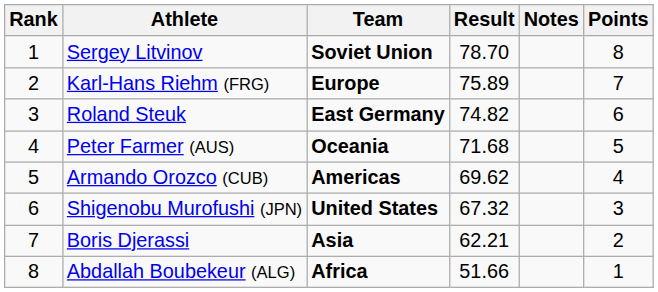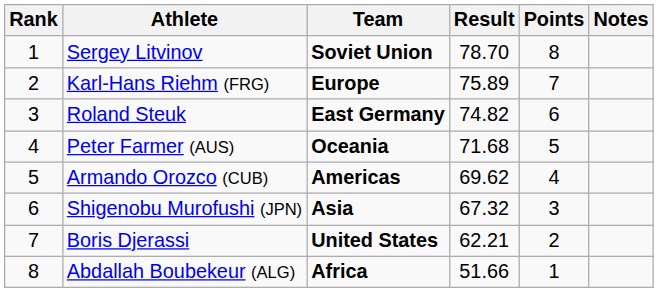 <table class="wikitable" style="text-align:center">
 <tr>
 <th>Rank</th>
 <th>Athlete</th>
 <th>Team</th>
 <th>Result</th>
+<th>Points</th>
 <th>Notes</th>
-<th>Points</th>
 </tr>
 <tr>
 <td>1</td>
 <td align="left"><a href='#'>Sergey Litvinov</a></td>
 <td align=left><strong>Soviet Union</strong></td>
 <td>78.70</td>
+<td>8</td>
 <td></td>
-<td>8</td>
 </tr>
 <tr>
 <td>2</td>
 <td align="left"><a href='#'>Karl-Hans Riehm</a> <small>(FRG) </small></td>
 <td align=left><strong>Europe</strong></td>
 <td>75.89</td>
+<td>7</td>
 <td></td>
-<td>7</td>
 </tr>
 <tr>
 <td>3</td>
 <td align="left"><a href='#'>Roland Steuk</a></td>
 <td align=left><strong>East Germany</strong></td>
 <td>74.82</td>
+<td>6</td>
 <td></td>
-<td>6</td>
 </tr>
 <tr>
 <td>4</td>
 <td align="left"><a href='#'>Peter Farmer</a> <small>(AUS) </small></td>
 <td align=left><strong>Oceania</strong></td>
 <td>71.68</td>
+<td>5</td>
 <td></td>
-<td>5</td>
 </tr>
 <tr>
 <td>5</td>
 <td align="left"><a href='#'>Armando Orozco</a> <small>(CUB) </small></td>
 <td align=left><strong>Americas</strong></td>
 <td>69.62</td>
+<td>4</td>
 <td></td>
-<td>4</td>
 </tr>
 <tr>
 <td>6</td>
 <td align="left"><a href='#'>Shigenobu Murofushi</a> <small>(JPN) </small></td>
-<td align=left><strong>United States</strong></td>
+<td align=left><strong>Asia</strong></td>
 <td>67.32</td>
+<td>3</td>
 <td></td>
-<td>3</td>
 </tr>
 <tr>
 <td>7</td>
 <td align="left"><a href='#'>Boris Djerassi</a></td>
-<td align=left><strong>Asia</strong></td>
+<td align=left><strong>United States</strong></td>
 <td>62.21</td>
+<td>2</td>
 <td></td>
-<td>2</td>
 </tr>
 <tr>
 <td>8</td>
 <td align="left"><a href='#'>Abdallah Boubekeur</a> <small>(ALG) </small></td>
 <td align=left><strong>Africa</strong></td>
 <td>51.66</td>
+<td>1</td>
 <td></td>
-<td>1</td>
 </tr>
 </table>
